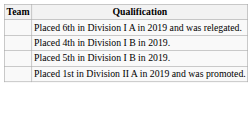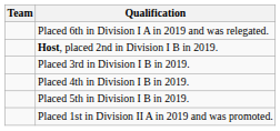 <table class="wikitable">
 <tr>
 <th>Team</th>
 <th>Qualification</th>
 </tr>
 <tr>
 <td></td>
 <td>Placed 6th in Division I A in 2019 and was relegated.</td>
+</tr>
+<tr>
+<td></td>
+<td><strong>Host</strong>, placed 2nd in Division I B in 2019.</td>
+</tr>
+<tr>
+<td></td>
+<td>Placed 3rd in Division I B in 2019.</td>
 </tr>
 <tr>
 <td></td>
 <td>Placed 4th in Division I B in 2019.</td>
 </tr>
 <tr>
 <td></td>
 <td>Placed 5th in Division I B in 2019.</td>
 </tr>
 <tr>
 <td></td>
 <td>Placed 1st in Division II A in 2019 and was promoted.</td>
 </tr>
 </table>
